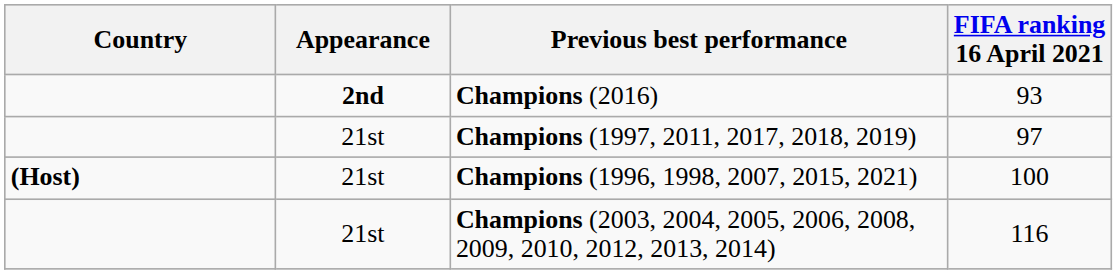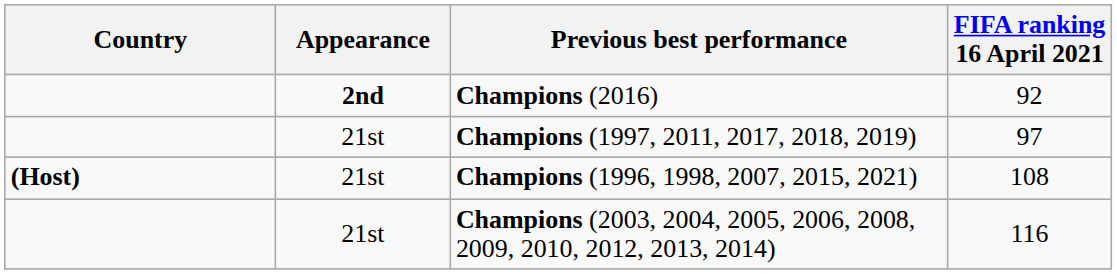 <table class="wikitable sortable" style="text-align:left;">
 <tr>
 <th style="width:160px;">Country</th>
 <th style="width:100px;">Appearance</th>
 <th style="width:300px;">Previous best performance</th>
 <th><a href='#'>FIFA ranking</a><br> 16 April 2021</th>
 </tr>
 <tr>
 <td></td>
 <td align=center><strong>2nd</strong></td>
 <td><strong>Champions</strong> (2016)</td>
-<td align=center>93</td>
+<td align=center>92</td>
 </tr>
 <tr>
 <td></td>
 <td align=center>21st</td>
 <td><strong>Champions</strong> (1997, 2011, 2017, 2018, 2019)</td>
 <td align=center>97</td>
 </tr>
 <tr>
 <td> <strong>(Host)</strong></td>
 <td align=center>21st</td>
 <td><strong>Champions</strong> (1996, 1998, 2007, 2015, 2021)</td>
-<td align="center">100</td>
+<td align="center">108</td>
 </tr>
 <tr>
 <td></td>
 <td align="center">21st</td>
 <td><strong>Champions</strong> (2003, 2004, 2005, 2006, 2008, 2009, 2010, 2012, 2013, 2014)</td>
 <td align="center">116</td>
 </tr>
 </table>
